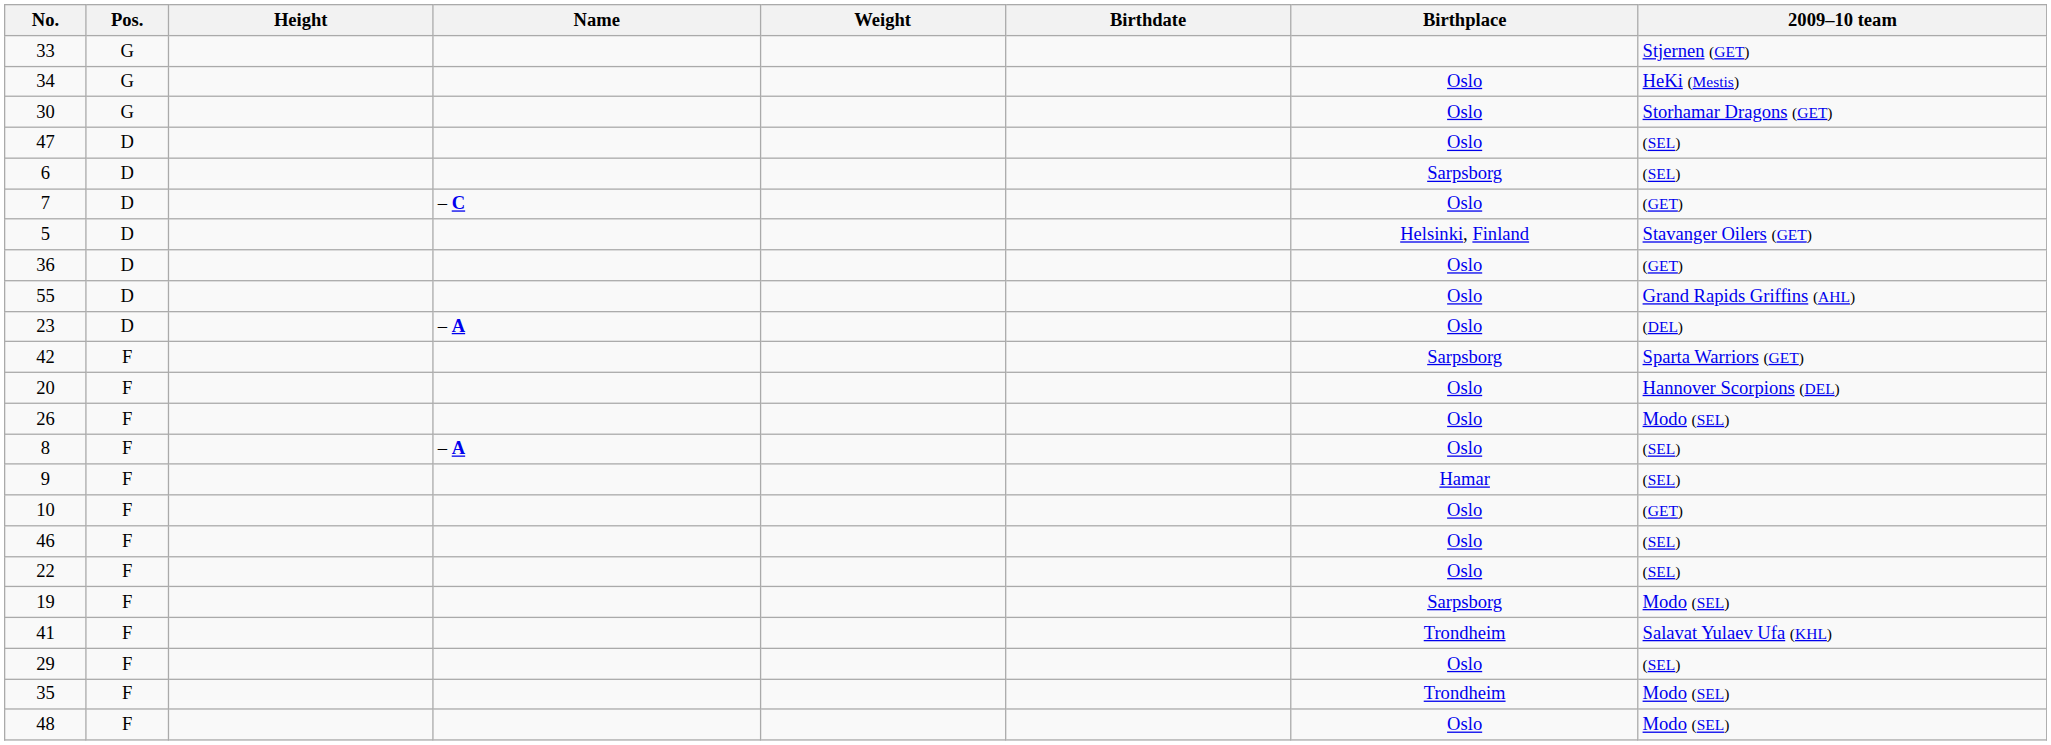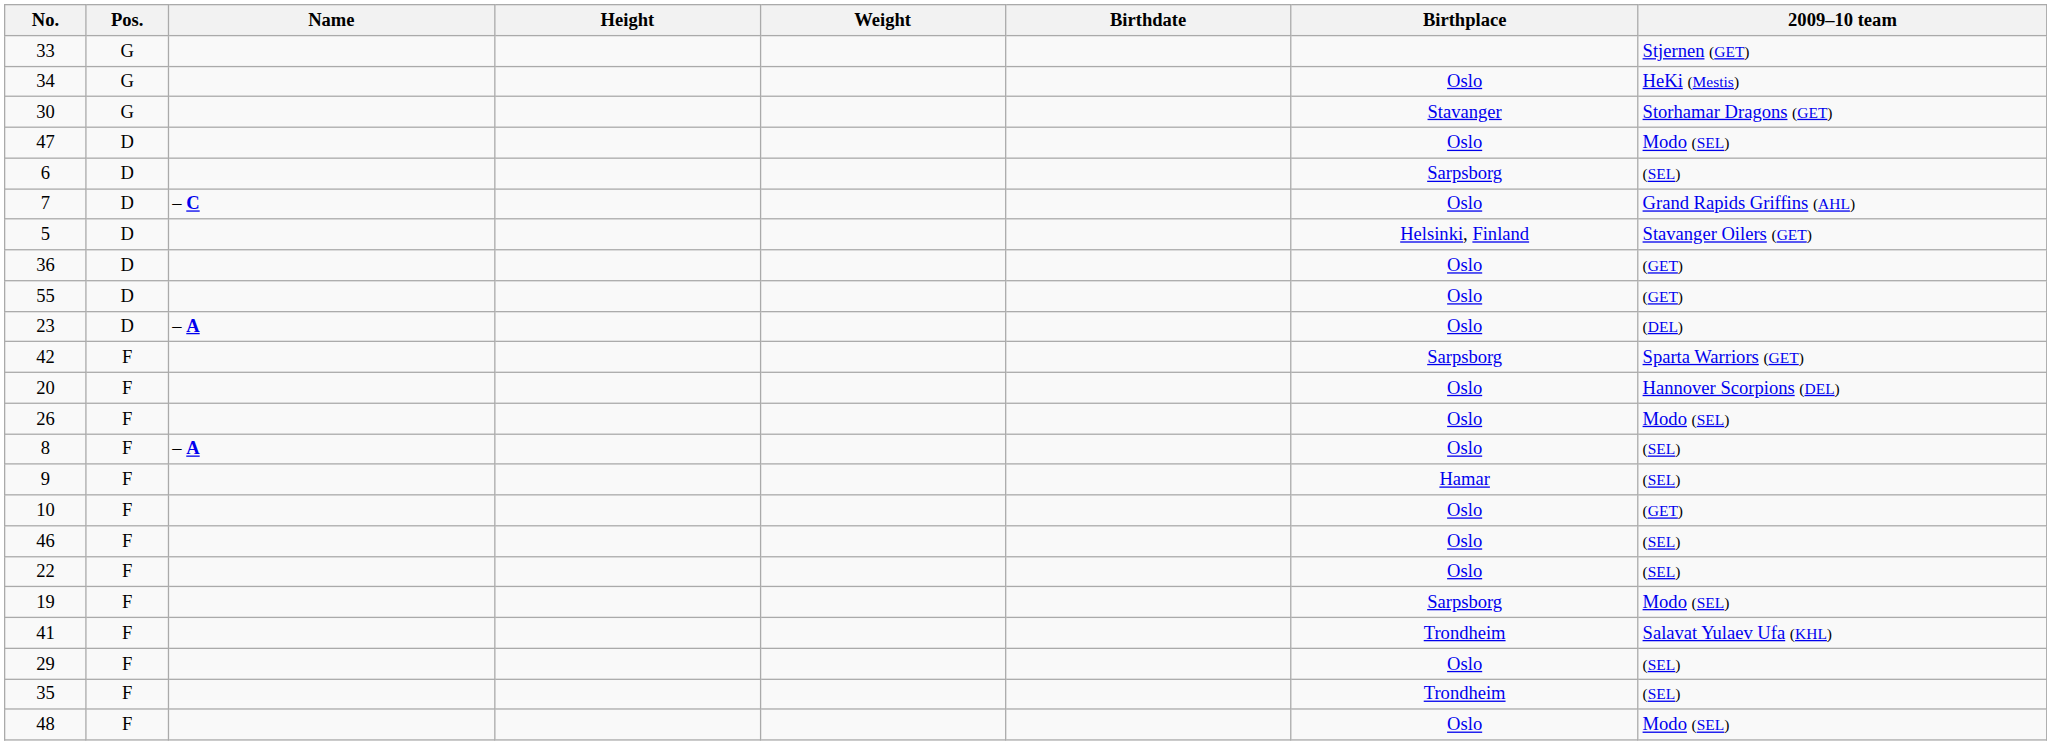 <table class="wikitable sortable" style="width:100%;font-size: 90%; text-align: center;">
 <tr>
 <th style="width:  4%;">No.</th>
 <th style="width:  4%;">Pos.</th>
+<th style="width: 16%;">Name</th>
 <th style="width: 13%;">Height</th>
-<th style="width: 16%;">Name</th>
 <th style="width: 12%;">Weight</th>
 <th style="width: 14%;">Birthdate</th>
 <th style="width: 17%;">Birthplace</th>
 <th style="width: 20%;">2009–10 team</th>
 </tr>
 <tr>
 <td>33</td>
 <td>G</td>
+<td style="text-align:left;"></td>
 <td></td>
-<td style="text-align:left;"></td>
 <td></td>
 <td style="text-align:right;"></td>
 <td></td>
 <td style="text-align:left;"> <a href='#'>Stjernen</a> <small>(<a href='#'>GET</a>)</small></td>
 </tr>
 <tr>
 <td>34</td>
 <td>G</td>
+<td style="text-align:left;"></td>
 <td></td>
-<td style="text-align:left;"></td>
 <td></td>
 <td style="text-align:right;"></td>
 <td><a href='#'>Oslo</a></td>
 <td style="text-align:left;"> <a href='#'>HeKi</a> <small>(<a href='#'>Mestis</a>)</small></td>
 </tr>
 <tr>
 <td>30</td>
 <td>G</td>
-<td></td>
 <td style="text-align:left;"></td>
 <td></td>
+<td></td>
 <td style="text-align:right;"></td>
-<td><a href='#'>Oslo</a></td>
+<td><a href='#'>Stavanger</a></td>
 <td style="text-align:left;"> <a href='#'>Storhamar Dragons</a> <small>(<a href='#'>GET</a>)</small></td>
 </tr>
 <tr>
 <td>47</td>
 <td>D</td>
+<td style="text-align:left;"></td>
 <td></td>
-<td style="text-align:left;"></td>
 <td></td>
 <td style="text-align:right;"></td>
 <td><a href='#'>Oslo</a></td>
-<td style="text-align:left;">  <small>(<a href='#'>SEL</a>)</small></td>
+<td style="text-align:left;"> <a href='#'>Modo</a> <small>(<a href='#'>SEL</a>)</small></td>
 </tr>
 <tr>
 <td>6</td>
 <td>D</td>
+<td style="text-align:left;"></td>
 <td></td>
-<td style="text-align:left;"></td>
 <td></td>
 <td style="text-align:right;"></td>
 <td><a href='#'>Sarpsborg</a></td>
 <td style="text-align:left;">  <small>(<a href='#'>SEL</a>)</small></td>
 </tr>
 <tr>
 <td>7</td>
 <td>D</td>
+<td style="text-align:left;"> – <strong><a href='#'>C</a></strong></td>
 <td></td>
-<td style="text-align:left;"> – <strong><a href='#'>C</a></strong></td>
 <td></td>
 <td style="text-align:right;"></td>
 <td><a href='#'>Oslo</a></td>
-<td style="text-align:left;">  <small>(<a href='#'>GET</a>)</small></td>
+<td style="text-align:left;"> <a href='#'>Grand Rapids Griffins</a> <small>(<a href='#'>AHL</a>)</small></td>
 </tr>
 <tr>
 <td>5</td>
 <td>D</td>
+<td style="text-align:left;"></td>
 <td></td>
-<td style="text-align:left;"></td>
 <td></td>
 <td style="text-align:right;"></td>
 <td><a href='#'>Helsinki</a>, <a href='#'>Finland</a></td>
 <td style="text-align:left;"> <a href='#'>Stavanger Oilers</a> <small>(<a href='#'>GET</a>)</small></td>
 </tr>
 <tr>
 <td>36</td>
 <td>D</td>
+<td style="text-align:left;"></td>
 <td></td>
-<td style="text-align:left;"></td>
 <td></td>
 <td style="text-align:right;"></td>
 <td><a href='#'>Oslo</a></td>
 <td style="text-align:left;">  <small>(<a href='#'>GET</a>)</small></td>
 </tr>
 <tr>
 <td>55</td>
 <td>D</td>
+<td style="text-align:left;"></td>
 <td></td>
-<td style="text-align:left;"></td>
 <td></td>
 <td style="text-align:right;"></td>
 <td><a href='#'>Oslo</a></td>
-<td style="text-align:left;"> <a href='#'>Grand Rapids Griffins</a> <small>(<a href='#'>AHL</a>)</small></td>
+<td style="text-align:left;">  <small>(<a href='#'>GET</a>)</small></td>
 </tr>
 <tr>
 <td>23</td>
 <td>D</td>
+<td style="text-align:left;"> – <strong><a href='#'>A</a></strong></td>
 <td></td>
-<td style="text-align:left;"> – <strong><a href='#'>A</a></strong></td>
 <td></td>
 <td style="text-align:right;"></td>
 <td><a href='#'>Oslo</a></td>
 <td style="text-align:left;">  <small>(<a href='#'>DEL</a>)</small></td>
 </tr>
 <tr>
 <td>42</td>
 <td>F</td>
+<td style="text-align:left;"></td>
 <td></td>
-<td style="text-align:left;"></td>
 <td></td>
 <td style="text-align:right;"></td>
 <td><a href='#'>Sarpsborg</a></td>
 <td style="text-align:left;"> <a href='#'>Sparta Warriors</a> <small>(<a href='#'>GET</a>)</small></td>
 </tr>
 <tr>
 <td>20</td>
 <td>F</td>
+<td style="text-align:left;"></td>
 <td></td>
-<td style="text-align:left;"></td>
 <td></td>
 <td style="text-align:right;"></td>
 <td><a href='#'>Oslo</a></td>
 <td style="text-align:left;"> <a href='#'>Hannover Scorpions</a> <small>(<a href='#'>DEL</a>)</small></td>
 </tr>
 <tr>
 <td>26</td>
 <td>F</td>
+<td style="text-align:left;"></td>
 <td></td>
-<td style="text-align:left;"></td>
 <td></td>
 <td style="text-align:right;"></td>
 <td><a href='#'>Oslo</a></td>
 <td style="text-align:left;"> <a href='#'>Modo</a> <small>(<a href='#'>SEL</a>)</small></td>
 </tr>
 <tr>
 <td>8</td>
 <td>F</td>
+<td style="text-align:left;"> – <strong><a href='#'>A</a></strong></td>
 <td></td>
-<td style="text-align:left;"> – <strong><a href='#'>A</a></strong></td>
 <td></td>
 <td style="text-align:right;"></td>
 <td><a href='#'>Oslo</a></td>
 <td style="text-align:left;">  <small>(<a href='#'>SEL</a>)</small></td>
 </tr>
 <tr>
 <td>9</td>
 <td>F</td>
+<td style="text-align:left;"></td>
 <td></td>
-<td style="text-align:left;"></td>
 <td></td>
 <td style="text-align:right;"></td>
 <td><a href='#'>Hamar</a></td>
 <td style="text-align:left;">  <small>(<a href='#'>SEL</a>)</small></td>
 </tr>
 <tr>
 <td>10</td>
 <td>F</td>
+<td style="text-align:left;"></td>
 <td></td>
-<td style="text-align:left;"></td>
 <td></td>
 <td style="text-align:right;"></td>
 <td><a href='#'>Oslo</a></td>
 <td style="text-align:left;">  <small>(<a href='#'>GET</a>)</small></td>
 </tr>
 <tr>
 <td>46</td>
 <td>F</td>
+<td style="text-align:left;"></td>
 <td></td>
-<td style="text-align:left;"></td>
 <td></td>
 <td style="text-align:right;"></td>
 <td><a href='#'>Oslo</a></td>
 <td style="text-align:left;">  <small>(<a href='#'>SEL</a>)</small></td>
 </tr>
 <tr>
 <td>22</td>
 <td>F</td>
+<td style="text-align:left;"></td>
 <td></td>
-<td style="text-align:left;"></td>
 <td></td>
 <td style="text-align:right;"></td>
 <td><a href='#'>Oslo</a></td>
 <td style="text-align:left;">  <small>(<a href='#'>SEL</a>)</small></td>
 </tr>
 <tr>
 <td>19</td>
 <td>F</td>
+<td style="text-align:left;"></td>
 <td></td>
-<td style="text-align:left;"></td>
 <td></td>
 <td style="text-align:right;"></td>
 <td><a href='#'>Sarpsborg</a></td>
 <td style="text-align:left;"> <a href='#'>Modo</a> <small>(<a href='#'>SEL</a>)</small></td>
 </tr>
 <tr>
 <td>41</td>
 <td>F</td>
+<td style="text-align:left;"></td>
 <td></td>
-<td style="text-align:left;"></td>
 <td></td>
 <td style="text-align:right;"></td>
 <td><a href='#'>Trondheim</a></td>
 <td style="text-align:left;"> <a href='#'>Salavat Yulaev Ufa</a> <small>(<a href='#'>KHL</a>)</small></td>
 </tr>
 <tr>
 <td>29</td>
 <td>F</td>
+<td style="text-align:left;"></td>
 <td></td>
-<td style="text-align:left;"></td>
 <td></td>
 <td style="text-align:right;"></td>
 <td><a href='#'>Oslo</a></td>
 <td style="text-align:left;">  <small>(<a href='#'>SEL</a>)</small></td>
 </tr>
 <tr>
 <td>35</td>
 <td>F</td>
+<td style="text-align:left;"></td>
 <td></td>
-<td style="text-align:left;"></td>
 <td></td>
 <td style="text-align:right;"></td>
 <td><a href='#'>Trondheim</a></td>
-<td style="text-align:left;"> <a href='#'>Modo</a> <small>(<a href='#'>SEL</a>)</small></td>
+<td style="text-align:left;">  <small>(<a href='#'>SEL</a>)</small></td>
 </tr>
 <tr>
 <td>48</td>
 <td>F</td>
+<td style="text-align:left;"></td>
 <td></td>
-<td style="text-align:left;"></td>
 <td></td>
 <td style="text-align:right;"></td>
 <td><a href='#'>Oslo</a></td>
 <td style="text-align:left;"> <a href='#'>Modo</a> <small>(<a href='#'>SEL</a>)</small></td>
 </tr>
 </table>
